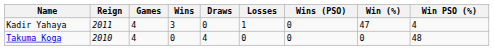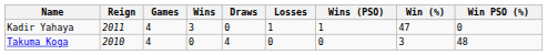 <table class="wikitable" style="width:60%;">
 <tr>
 <th>Name</th>
 <th>Reign</th>
 <th>Games</th>
 <th>Wins</th>
 <th>Draws</th>
 <th>Losses</th>
 <th>Wins (PSO)</th>
 <th>Win (%)</th>
 <th>Win PSO (%)</th>
 </tr>
 <tr>
 <td>Kadir Yahaya</td>
 <td><em>2011</em></td>
 <td>4</td>
 <td>3</td>
 <td>0</td>
 <td>1</td>
+<td>1</td>
+<td>47</td>
 <td>0</td>
-<td>47</td>
-<td>4</td>
 </tr>
 <tr>
 <td><a href='#'>Takuma Koga</a></td>
 <td><em>2010</em></td>
 <td>4</td>
 <td>0</td>
 <td>4</td>
 <td>0</td>
 <td>0</td>
-<td>0</td>
+<td>3</td>
 <td>48</td>
 </tr>
 </table>
